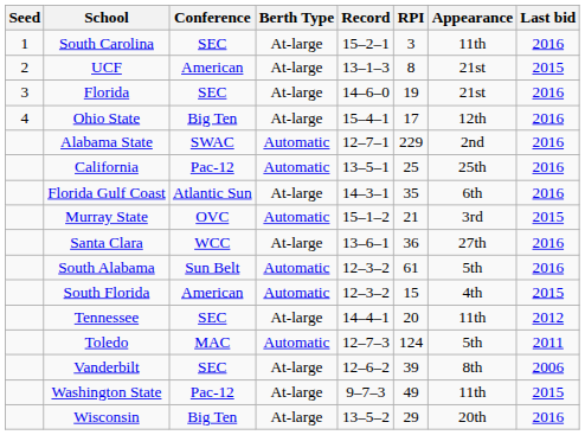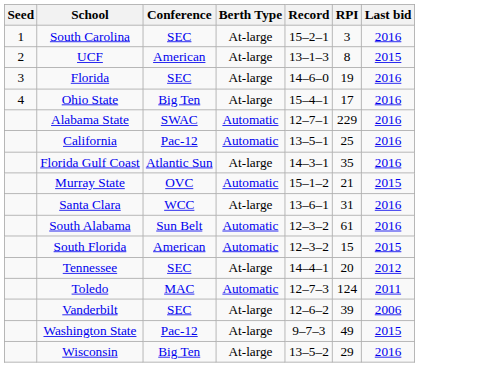 <table class="wikitable sortable plainrowheaders" style="text-align:center;">
 <tr>
 <th scope=col data-sort-type="number">Seed</th>
 <th scope=col>School</th>
 <th scope=col>Conference</th>
 <th scope=col>Berth Type</th>
 <th scope=col>Record</th>
 <th scope=col data-sort-type="number">RPI</th>
-<th scope=col data-sort-type="number">Appearance</th>
 <th scope=col data-sort-type="number">Last bid</th>
 </tr>
 <tr>
 <td data-sort-value=4>1</td>
 <td><a href='#'>South Carolina</a></td>
 <td><a href='#'>SEC</a></td>
 <td>At-large</td>
 <td data-sort-value=>15–2–1</td>
 <td>3</td>
-<td>11th</td>
 <td><a href='#'>2016</a></td>
 </tr>
 <tr>
 <td data-sort-value=3>2</td>
 <td><a href='#'>UCF</a></td>
 <td><a href='#'>American</a></td>
 <td>At-large</td>
 <td data-sort-value=>13–1–3</td>
 <td>8</td>
-<td>21st</td>
 <td><a href='#'>2015</a></td>
 </tr>
 <tr>
 <td data-sort-value=2>3</td>
 <td><a href='#'>Florida</a></td>
 <td><a href='#'>SEC</a></td>
 <td>At-large</td>
 <td data-sort-value=>14–6–0</td>
 <td>19</td>
-<td>21st</td>
 <td><a href='#'>2016</a></td>
 </tr>
 <tr>
 <td data-sort-value=1>4</td>
 <td><a href='#'>Ohio State</a></td>
 <td><a href='#'>Big Ten</a></td>
 <td>At-large</td>
 <td data-sort-value=>15–4–1</td>
 <td>17</td>
-<td>12th</td>
 <td><a href='#'>2016</a></td>
 </tr>
 <tr>
 <td data-sort-value=0> </td>
 <td><a href='#'>Alabama State</a></td>
 <td><a href='#'>SWAC</a></td>
 <td><a href='#'>Automatic</a></td>
 <td data-sort-value=>12–7–1</td>
 <td>229</td>
-<td>2nd</td>
 <td><a href='#'>2016</a></td>
 </tr>
 <tr>
 <td data-sort-value=0> </td>
 <td><a href='#'>California</a></td>
 <td><a href='#'>Pac-12</a></td>
 <td><a href='#'>Automatic</a></td>
 <td data-sort-value=>13–5–1</td>
 <td>25</td>
-<td>25th</td>
 <td><a href='#'>2016</a></td>
 </tr>
 <tr>
 <td data-sort-value=0> </td>
 <td><a href='#'>Florida Gulf Coast</a></td>
 <td><a href='#'>Atlantic Sun</a></td>
 <td>At-large</td>
 <td data-sort-value=>14–3–1</td>
 <td>35</td>
-<td>6th</td>
 <td><a href='#'>2016</a></td>
 </tr>
 <tr>
 <td data-sort-value=0> </td>
 <td><a href='#'>Murray State</a></td>
 <td><a href='#'>OVC</a></td>
 <td><a href='#'>Automatic</a></td>
 <td data-sort-value=>15–1–2</td>
 <td>21</td>
-<td>3rd</td>
 <td><a href='#'>2015</a></td>
 </tr>
 <tr>
 <td data-sort-value=0> </td>
 <td><a href='#'>Santa Clara</a></td>
 <td><a href='#'>WCC</a></td>
 <td>At-large</td>
 <td data-sort-value=>13–6–1</td>
-<td>36</td>
-<td>27th</td>
+<td>31</td>
 <td><a href='#'>2016</a></td>
 </tr>
 <tr>
 <td data-sort-value=0> </td>
 <td><a href='#'>South Alabama</a></td>
 <td><a href='#'>Sun Belt</a></td>
 <td><a href='#'>Automatic</a></td>
 <td data-sort-value=>12–3–2</td>
 <td>61</td>
-<td>5th</td>
 <td><a href='#'>2016</a></td>
 </tr>
 <tr>
 <td data-sort-value=0> </td>
 <td><a href='#'>South Florida</a></td>
 <td><a href='#'>American</a></td>
 <td><a href='#'>Automatic</a></td>
 <td data-sort-value=>12–3–2</td>
 <td>15</td>
-<td>4th</td>
 <td><a href='#'>2015</a></td>
 </tr>
 <tr>
 <td data-sort-value=0> </td>
 <td><a href='#'>Tennessee</a></td>
 <td><a href='#'>SEC</a></td>
 <td>At-large</td>
 <td data-sort-value=>14–4–1</td>
 <td>20</td>
-<td>11th</td>
 <td><a href='#'>2012</a></td>
 </tr>
 <tr>
 <td data-sort-value=0> </td>
 <td><a href='#'>Toledo</a></td>
 <td><a href='#'>MAC</a></td>
 <td><a href='#'>Automatic</a></td>
 <td data-sort-value=>12–7–3</td>
 <td>124</td>
-<td>5th</td>
 <td><a href='#'>2011</a></td>
 </tr>
 <tr>
 <td data-sort-value=0> </td>
 <td><a href='#'>Vanderbilt</a></td>
 <td><a href='#'>SEC</a></td>
 <td>At-large</td>
 <td data-sort-value=>12–6–2</td>
 <td>39</td>
-<td>8th</td>
 <td><a href='#'>2006</a></td>
 </tr>
 <tr>
 <td data-sort-value=0> </td>
 <td><a href='#'>Washington State</a></td>
 <td><a href='#'>Pac-12</a></td>
 <td>At-large</td>
 <td data-sort-value=>9–7–3</td>
 <td>49</td>
-<td>11th</td>
 <td><a href='#'>2015</a></td>
 </tr>
 <tr>
 <td data-sort-value=0> </td>
 <td><a href='#'>Wisconsin</a></td>
 <td><a href='#'>Big Ten</a></td>
 <td>At-large</td>
 <td data-sort-value=>13–5–2</td>
 <td>29</td>
-<td>20th</td>
 <td><a href='#'>2016</a></td>
 </tr>
 </table>
